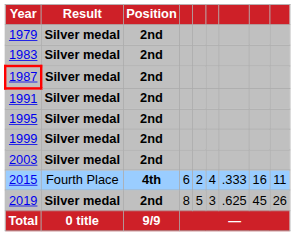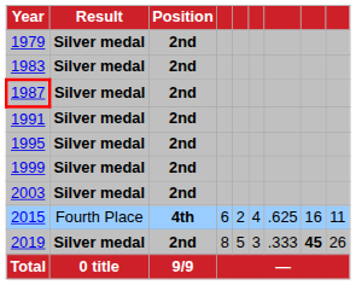 <table class="wikitable" style="text-align:center">
 <tr>
 <th style="color:white; background:#CE2028;">Year</th>
 <th style="color:white; background:#CE2028;">Result</th>
 <th style="color:white; background:#CE2028;">Position</th>
 <th style="color:white; background:#CE2028;"></th>
 <th style="color:white; background:#CE2028;"></th>
 <th style="color:white; background:#CE2028;"></th>
 <th style="color:white; background:#CE2028;"></th>
 <th style="color:white; background:#CE2028;"></th>
 <th style="color:white; background:#CE2028;"></th>
 </tr>
 <tr style="background:silver;">
 <td> <a href='#'>1979</a></td>
 <td><strong>Silver medal</strong></td>
 <td><strong>2nd</strong></td>
 <td></td>
 <td></td>
 <td></td>
 <td></td>
 <td></td>
 <td></td>
 </tr>
 <tr style="background:silver;">
 <td> <a href='#'>1983</a></td>
 <td><strong>Silver medal</strong></td>
 <td><strong>2nd</strong></td>
 <td></td>
 <td></td>
 <td></td>
 <td></td>
 <td></td>
 <td></td>
 </tr>
 <tr style="background:silver;">
 <td style="border:3px solid red"> <a href='#'>1987</a></td>
 <td><strong>Silver medal</strong></td>
 <td><strong>2nd</strong></td>
 <td></td>
 <td></td>
 <td></td>
 <td></td>
 <td></td>
 <td></td>
 </tr>
 <tr style="background:silver;">
 <td> <a href='#'>1991</a></td>
 <td><strong>Silver medal</strong></td>
 <td><strong>2nd</strong></td>
 <td></td>
 <td></td>
 <td></td>
 <td></td>
 <td></td>
 <td></td>
 </tr>
 <tr style="background:silver;">
 <td> <a href='#'>1995</a></td>
 <td><strong>Silver medal</strong></td>
 <td><strong>2nd</strong></td>
 <td></td>
 <td></td>
 <td></td>
 <td></td>
 <td></td>
 <td></td>
 </tr>
 <tr style="background:silver;">
 <td> <a href='#'>1999</a></td>
 <td><strong>Silver medal</strong></td>
 <td><strong>2nd</strong></td>
 <td></td>
 <td></td>
 <td></td>
 <td></td>
 <td></td>
 <td></td>
 </tr>
 <tr style="background:silver;">
 <td> <a href='#'>2003</a></td>
 <td><strong>Silver medal</strong></td>
 <td><strong>2nd</strong></td>
 <td></td>
 <td></td>
 <td></td>
 <td></td>
 <td></td>
 <td></td>
 </tr>
 <tr style="background:#9acdff;">
 <td> <a href='#'>2015</a></td>
 <td>Fourth Place</td>
 <td><strong>4th</strong></td>
 <td>6</td>
 <td>2</td>
 <td>4</td>
-<td>.333</td>
+<td>.625</td>
 <td>16</td>
 <td>11</td>
 </tr>
 <tr style="background:silver;">
 <td> <a href='#'>2019</a></td>
 <td><strong>Silver medal</strong></td>
 <td><strong>2nd</strong></td>
 <td>8</td>
 <td>5</td>
 <td>3</td>
-<td>.625</td>
-<td>45</td>
+<td>.333</td>
+<td><strong>45</strong></td>
 <td>26</td>
 </tr>
 <tr>
 <th style="color:white; background:#CE2028;">Total</th>
 <th style="color:white; background:#CE2028;">0 title</th>
 <th style="color:white; background:#CE2028;">9/9</th>
 <th colspan="6" style="color:white; background:#CE2028;">—</th>
 </tr>
 </table>
